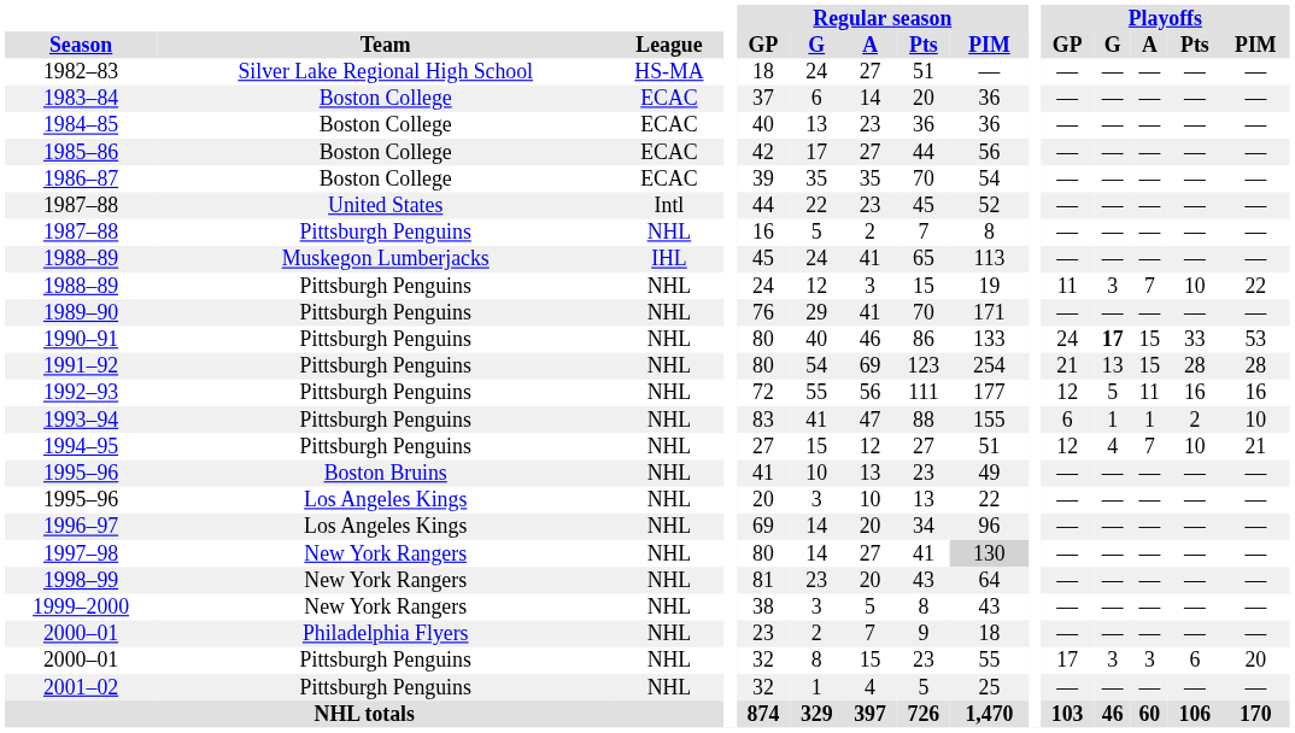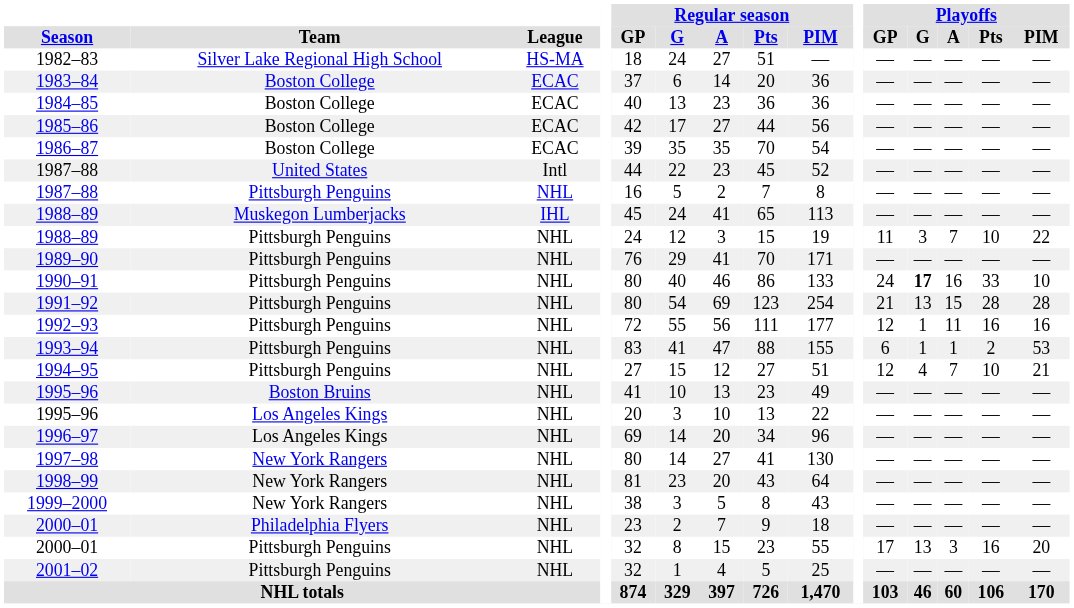 <table border="0" cellpadding="1" cellspacing="0" style="text-align:center; width:60em">
 <tr bgcolor="#e0e0e0">
 <th colspan="3" bgcolor="#ffffff"> </th>
 <th rowspan="99" bgcolor="#ffffff"> </th>
 <th colspan="5"><a href='#'>Regular season</a></th>
 <th rowspan="99" bgcolor="#ffffff"> </th>
 <th colspan="5"><a href='#'>Playoffs</a></th>
 </tr>
 <tr bgcolor="#e0e0e0">
 <th><a href='#'>Season</a></th>
 <th>Team</th>
 <th>League</th>
 <th>GP</th>
 <th><a href='#'>G</a></th>
 <th><a href='#'>A</a></th>
 <th><a href='#'>Pts</a></th>
 <th><a href='#'>PIM</a></th>
 <th>GP</th>
 <th>G</th>
 <th>A</th>
 <th>Pts</th>
 <th>PIM</th>
 </tr>
 <tr>
 <td>1982–83</td>
 <td><a href='#'>Silver Lake Regional High School</a></td>
 <td><a href='#'>HS-MA</a></td>
 <td>18</td>
 <td>24</td>
 <td>27</td>
 <td>51</td>
 <td>—</td>
 <td>—</td>
 <td>—</td>
 <td>—</td>
 <td>—</td>
 <td>—</td>
 </tr>
 <tr style="background:#f0f0f0;">
 <td><a href='#'>1983–84</a></td>
 <td><a href='#'>Boston College</a></td>
 <td><a href='#'>ECAC</a></td>
 <td>37</td>
 <td>6</td>
 <td>14</td>
 <td>20</td>
 <td>36</td>
 <td>—</td>
 <td>—</td>
 <td>—</td>
 <td>—</td>
 <td>—</td>
 </tr>
 <tr>
 <td><a href='#'>1984–85</a></td>
 <td>Boston College</td>
 <td>ECAC</td>
 <td>40</td>
 <td>13</td>
 <td>23</td>
 <td>36</td>
 <td>36</td>
 <td>—</td>
 <td>—</td>
 <td>—</td>
 <td>—</td>
 <td>—</td>
 </tr>
 <tr style="background:#f0f0f0;">
 <td><a href='#'>1985–86</a></td>
 <td>Boston College</td>
 <td>ECAC</td>
 <td>42</td>
 <td>17</td>
 <td>27</td>
 <td>44</td>
 <td>56</td>
 <td>—</td>
 <td>—</td>
 <td>—</td>
 <td>—</td>
 <td>—</td>
 </tr>
 <tr>
 <td><a href='#'>1986–87</a></td>
 <td>Boston College</td>
 <td>ECAC</td>
 <td>39</td>
 <td>35</td>
 <td>35</td>
 <td>70</td>
 <td>54</td>
 <td>—</td>
 <td>—</td>
 <td>—</td>
 <td>—</td>
 <td>—</td>
 </tr>
 <tr style="background:#f0f0f0;">
 <td>1987–88</td>
 <td><a href='#'>United States</a></td>
 <td>Intl</td>
 <td>44</td>
 <td>22</td>
 <td>23</td>
 <td>45</td>
 <td>52</td>
 <td>—</td>
 <td>—</td>
 <td>—</td>
 <td>—</td>
 <td>—</td>
 </tr>
 <tr>
 <td><a href='#'>1987–88</a></td>
 <td><a href='#'>Pittsburgh Penguins</a></td>
 <td><a href='#'>NHL</a></td>
 <td>16</td>
 <td>5</td>
 <td>2</td>
 <td>7</td>
 <td>8</td>
 <td>—</td>
 <td>—</td>
 <td>—</td>
 <td>—</td>
 <td>—</td>
 </tr>
 <tr style="background:#f0f0f0;">
 <td><a href='#'>1988–89</a></td>
 <td><a href='#'>Muskegon Lumberjacks</a></td>
 <td><a href='#'>IHL</a></td>
 <td>45</td>
 <td>24</td>
 <td>41</td>
 <td>65</td>
 <td>113</td>
 <td>—</td>
 <td>—</td>
 <td>—</td>
 <td>—</td>
 <td>—</td>
 </tr>
 <tr>
 <td><a href='#'>1988–89</a></td>
 <td>Pittsburgh Penguins</td>
 <td>NHL</td>
 <td>24</td>
 <td>12</td>
 <td>3</td>
 <td>15</td>
 <td>19</td>
 <td>11</td>
 <td>3</td>
 <td>7</td>
 <td>10</td>
 <td>22</td>
 </tr>
 <tr style="background:#f0f0f0;">
 <td><a href='#'>1989–90</a></td>
 <td>Pittsburgh Penguins</td>
 <td>NHL</td>
 <td>76</td>
 <td>29</td>
 <td>41</td>
 <td>70</td>
 <td>171</td>
 <td>—</td>
 <td>—</td>
 <td>—</td>
 <td>—</td>
 <td>—</td>
 </tr>
 <tr>
 <td><a href='#'>1990–91</a></td>
 <td>Pittsburgh Penguins</td>
 <td>NHL</td>
 <td>80</td>
 <td>40</td>
 <td>46</td>
 <td>86</td>
 <td>133</td>
 <td>24</td>
 <td><strong>17</strong></td>
-<td>15</td>
+<td>16</td>
 <td>33</td>
-<td>53</td>
+<td>10</td>
 </tr>
 <tr style="background:#f0f0f0;">
 <td><a href='#'>1991–92</a></td>
 <td>Pittsburgh Penguins</td>
 <td>NHL</td>
 <td>80</td>
 <td>54</td>
 <td>69</td>
 <td>123</td>
 <td>254</td>
 <td>21</td>
 <td>13</td>
 <td>15</td>
 <td>28</td>
 <td>28</td>
 </tr>
 <tr>
 <td><a href='#'>1992–93</a></td>
 <td>Pittsburgh Penguins</td>
 <td>NHL</td>
 <td>72</td>
 <td>55</td>
 <td>56</td>
 <td>111</td>
 <td>177</td>
 <td>12</td>
-<td>5</td>
+<td>1</td>
 <td>11</td>
 <td>16</td>
 <td>16</td>
 </tr>
 <tr style="background:#f0f0f0;">
 <td><a href='#'>1993–94</a></td>
 <td>Pittsburgh Penguins</td>
 <td>NHL</td>
 <td>83</td>
 <td>41</td>
 <td>47</td>
 <td>88</td>
 <td>155</td>
 <td>6</td>
 <td>1</td>
 <td>1</td>
 <td>2</td>
-<td>10</td>
+<td>53</td>
 </tr>
 <tr>
 <td><a href='#'>1994–95</a></td>
 <td>Pittsburgh Penguins</td>
 <td>NHL</td>
 <td>27</td>
 <td>15</td>
 <td>12</td>
 <td>27</td>
 <td>51</td>
 <td>12</td>
 <td>4</td>
 <td>7</td>
 <td>10</td>
 <td>21</td>
 </tr>
 <tr style="background:#f0f0f0;">
 <td><a href='#'>1995–96</a></td>
 <td><a href='#'>Boston Bruins</a></td>
 <td>NHL</td>
 <td>41</td>
 <td>10</td>
 <td>13</td>
 <td>23</td>
 <td>49</td>
 <td>—</td>
 <td>—</td>
 <td>—</td>
 <td>—</td>
 <td>—</td>
 </tr>
 <tr>
 <td>1995–96</td>
 <td><a href='#'>Los Angeles Kings</a></td>
 <td>NHL</td>
 <td>20</td>
 <td>3</td>
 <td>10</td>
 <td>13</td>
 <td>22</td>
 <td>—</td>
 <td>—</td>
 <td>—</td>
 <td>—</td>
 <td>—</td>
 </tr>
 <tr style="background:#f0f0f0;">
 <td><a href='#'>1996–97</a></td>
 <td>Los Angeles Kings</td>
 <td>NHL</td>
 <td>69</td>
 <td>14</td>
 <td>20</td>
 <td>34</td>
 <td>96</td>
 <td>—</td>
 <td>—</td>
 <td>—</td>
 <td>—</td>
 <td>—</td>
 </tr>
 <tr>
 <td><a href='#'>1997–98</a></td>
 <td><a href='#'>New York Rangers</a></td>
 <td>NHL</td>
 <td>80</td>
 <td>14</td>
 <td>27</td>
 <td>41</td>
-<td style="background: lightgrey;">130</td>
+<td>130</td>
 <td>—</td>
 <td>—</td>
 <td>—</td>
 <td>—</td>
 <td>—</td>
 </tr>
 <tr style="background:#f0f0f0;">
 <td><a href='#'>1998–99</a></td>
 <td>New York Rangers</td>
 <td>NHL</td>
 <td>81</td>
 <td>23</td>
 <td>20</td>
 <td>43</td>
 <td>64</td>
 <td>—</td>
 <td>—</td>
 <td>—</td>
 <td>—</td>
 <td>—</td>
 </tr>
 <tr>
 <td><a href='#'>1999–2000</a></td>
 <td>New York Rangers</td>
 <td>NHL</td>
 <td>38</td>
 <td>3</td>
 <td>5</td>
 <td>8</td>
 <td>43</td>
 <td>—</td>
 <td>—</td>
 <td>—</td>
 <td>—</td>
 <td>—</td>
 </tr>
 <tr style="background:#f0f0f0;">
 <td><a href='#'>2000–01</a></td>
 <td><a href='#'>Philadelphia Flyers</a></td>
 <td>NHL</td>
 <td>23</td>
 <td>2</td>
 <td>7</td>
 <td>9</td>
 <td>18</td>
 <td>—</td>
 <td>—</td>
 <td>—</td>
 <td>—</td>
 <td>—</td>
 </tr>
 <tr>
 <td>2000–01</td>
 <td>Pittsburgh Penguins</td>
 <td>NHL</td>
 <td>32</td>
 <td>8</td>
 <td>15</td>
 <td>23</td>
 <td>55</td>
 <td>17</td>
+<td>13</td>
 <td>3</td>
-<td>3</td>
-<td>6</td>
+<td>16</td>
 <td>20</td>
 </tr>
 <tr style="background:#f0f0f0;">
 <td><a href='#'>2001–02</a></td>
 <td>Pittsburgh Penguins</td>
 <td>NHL</td>
 <td>32</td>
 <td>1</td>
 <td>4</td>
 <td>5</td>
 <td>25</td>
 <td>—</td>
 <td>—</td>
 <td>—</td>
 <td>—</td>
 <td>—</td>
 </tr>
 <tr style="background:#e0e0e0;">
 <th colspan="3">NHL totals</th>
 <th>874</th>
 <th>329</th>
 <th>397</th>
 <th>726</th>
 <th>1,470</th>
 <th>103</th>
 <th>46</th>
 <th>60</th>
 <th>106</th>
 <th>170</th>
 </tr>
 </table>
